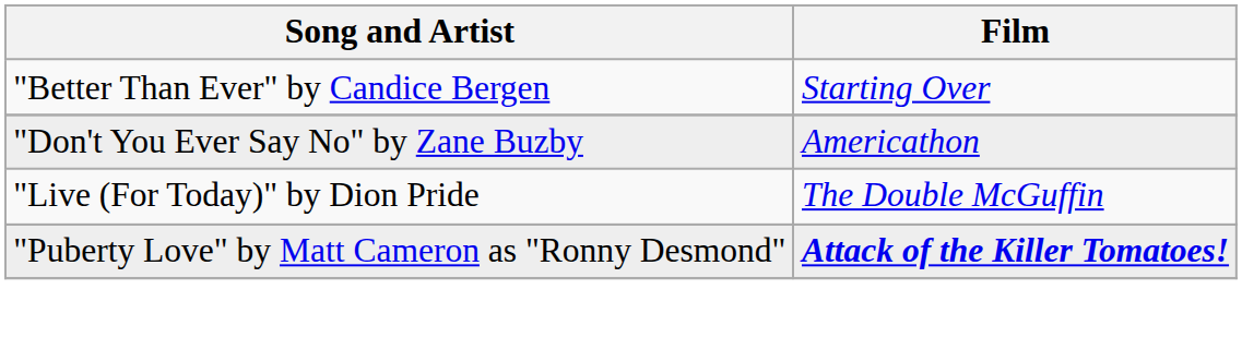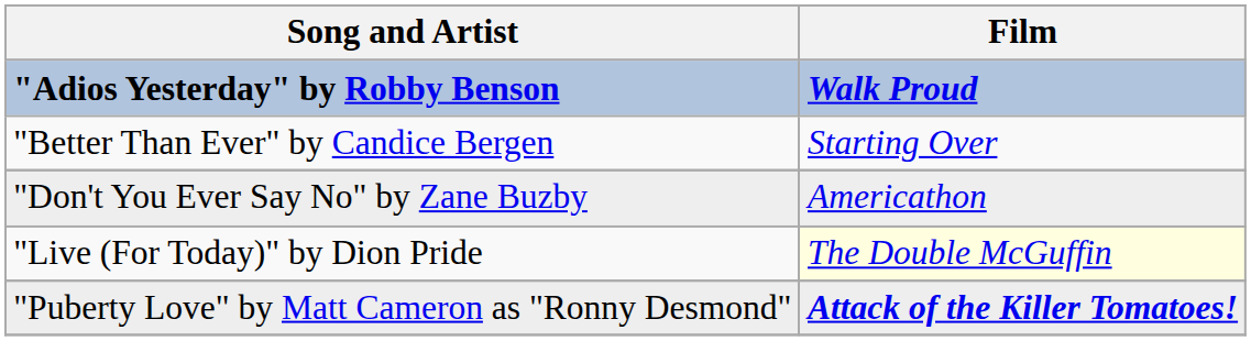 <table class="wikitable sortable plainrowheaders">
 <tr>
 <th>Song and Artist</th>
 <th>Film</th>
+</tr>
+<tr style="background:#B0C4DE">
+<td><strong>"Adios Yesterday" by <a href='#'>Robby Benson</a></strong></td>
+<td><strong><em><a href='#'>Walk Proud</a></em></strong></td>
 </tr>
 <tr>
 <td>"Better Than Ever" by <a href='#'>Candice Bergen</a></td>
 <td><em><a href='#'>Starting Over</a></em></td>
 </tr>
 <tr>
 </tr>
 <tr style="background:#eee;">
 <td>"Don't You Ever Say No" by <a href='#'>Zane Buzby</a></td>
 <td><em><a href='#'>Americathon</a></em></td>
 </tr>
 <tr>
 <td>"Live (For Today)" by Dion Pride</td>
-<td><em><a href='#'>The Double McGuffin</a></em></td>
+<td style="background: lightyellow;"><em><a href='#'>The Double McGuffin</a></em></td>
 </tr>
 <tr>
 </tr>
 <tr style="background:#eee;">
 <td>"Puberty Love" by <a href='#'>Matt Cameron</a> as "Ronny Desmond"</td>
 <td><strong><em><a href='#'>Attack of the Killer Tomatoes!</a></em></strong></td>
 </tr>
 <tr>
 </tr>
 </table>
